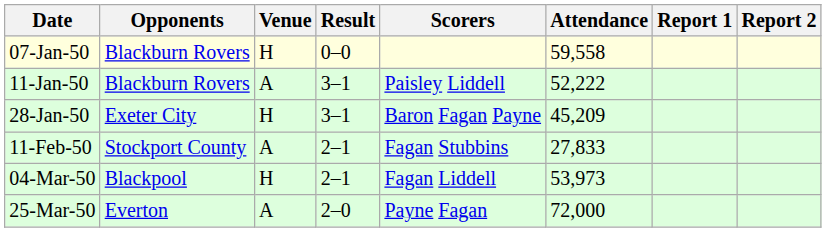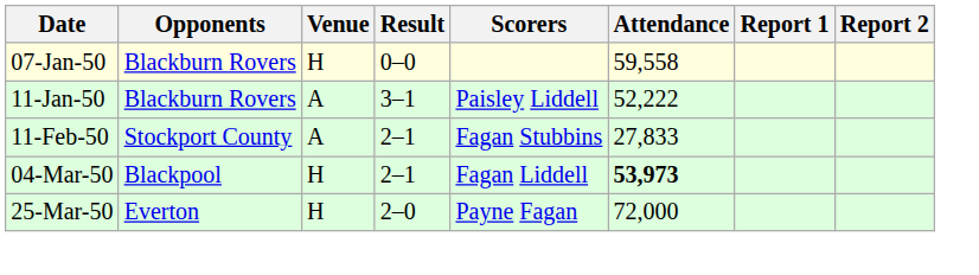 <table class=wikitable>
 <tr>
 <th>Date</th>
 <th>Opponents</th>
 <th>Venue</th>
 <th>Result</th>
 <th>Scorers</th>
 <th>Attendance</th>
 <th>Report 1</th>
 <th>Report 2</th>
 </tr>
 <tr bgcolor="#ffffdd">
 <td>07-Jan-50</td>
 <td><a href='#'>Blackburn Rovers</a></td>
 <td>H</td>
 <td>0–0</td>
 <td></td>
 <td>59,558</td>
 <td></td>
 <td></td>
 </tr>
 <tr bgcolor="#ddffdd">
 <td>11-Jan-50</td>
 <td><a href='#'>Blackburn Rovers</a></td>
 <td>A</td>
 <td>3–1</td>
 <td><a href='#'>Paisley</a>  <a href='#'>Liddell</a> </td>
 <td>52,222</td>
 <td></td>
 <td></td>
 </tr>
 <tr bgcolor="#ddffdd">
-<td>28-Jan-50</td>
-<td><a href='#'>Exeter City</a></td>
-<td>H</td>
-<td>3–1</td>
-<td><a href='#'>Baron</a>  <a href='#'>Fagan</a>  <a href='#'>Payne</a> </td>
-<td>45,209</td>
-<td></td>
-<td></td>
-</tr>
-<tr bgcolor="#ddffdd">
 <td>11-Feb-50</td>
 <td><a href='#'>Stockport County</a></td>
 <td>A</td>
 <td>2–1</td>
 <td><a href='#'>Fagan</a>  <a href='#'>Stubbins</a> </td>
 <td>27,833</td>
 <td></td>
 <td></td>
 </tr>
 <tr bgcolor="#ddffdd">
 <td>04-Mar-50</td>
 <td><a href='#'>Blackpool</a></td>
 <td>H</td>
 <td>2–1</td>
 <td><a href='#'>Fagan</a>  <a href='#'>Liddell</a> </td>
-<td>53,973</td>
+<td><strong>53,973</strong></td>
 <td></td>
 <td></td>
 </tr>
 <tr bgcolor="#ddffdd">
 <td>25-Mar-50</td>
 <td><a href='#'>Everton</a></td>
-<td>A</td>
+<td>H</td>
 <td>2–0</td>
 <td><a href='#'>Payne</a>  <a href='#'>Fagan</a> </td>
 <td>72,000</td>
 <td></td>
 <td></td>
 </tr>
 </table>
